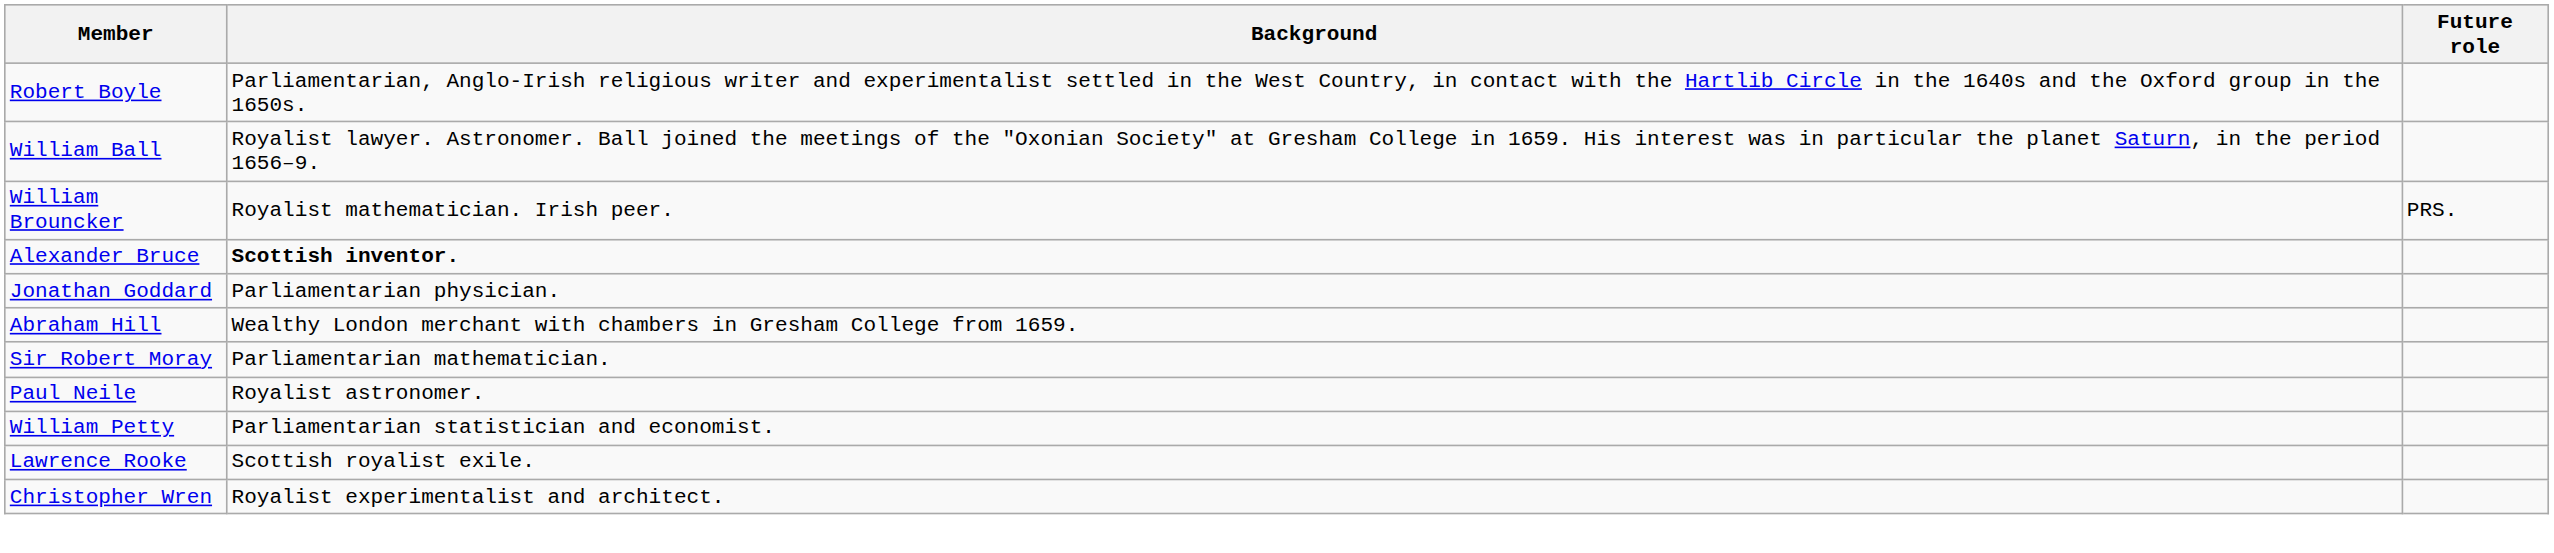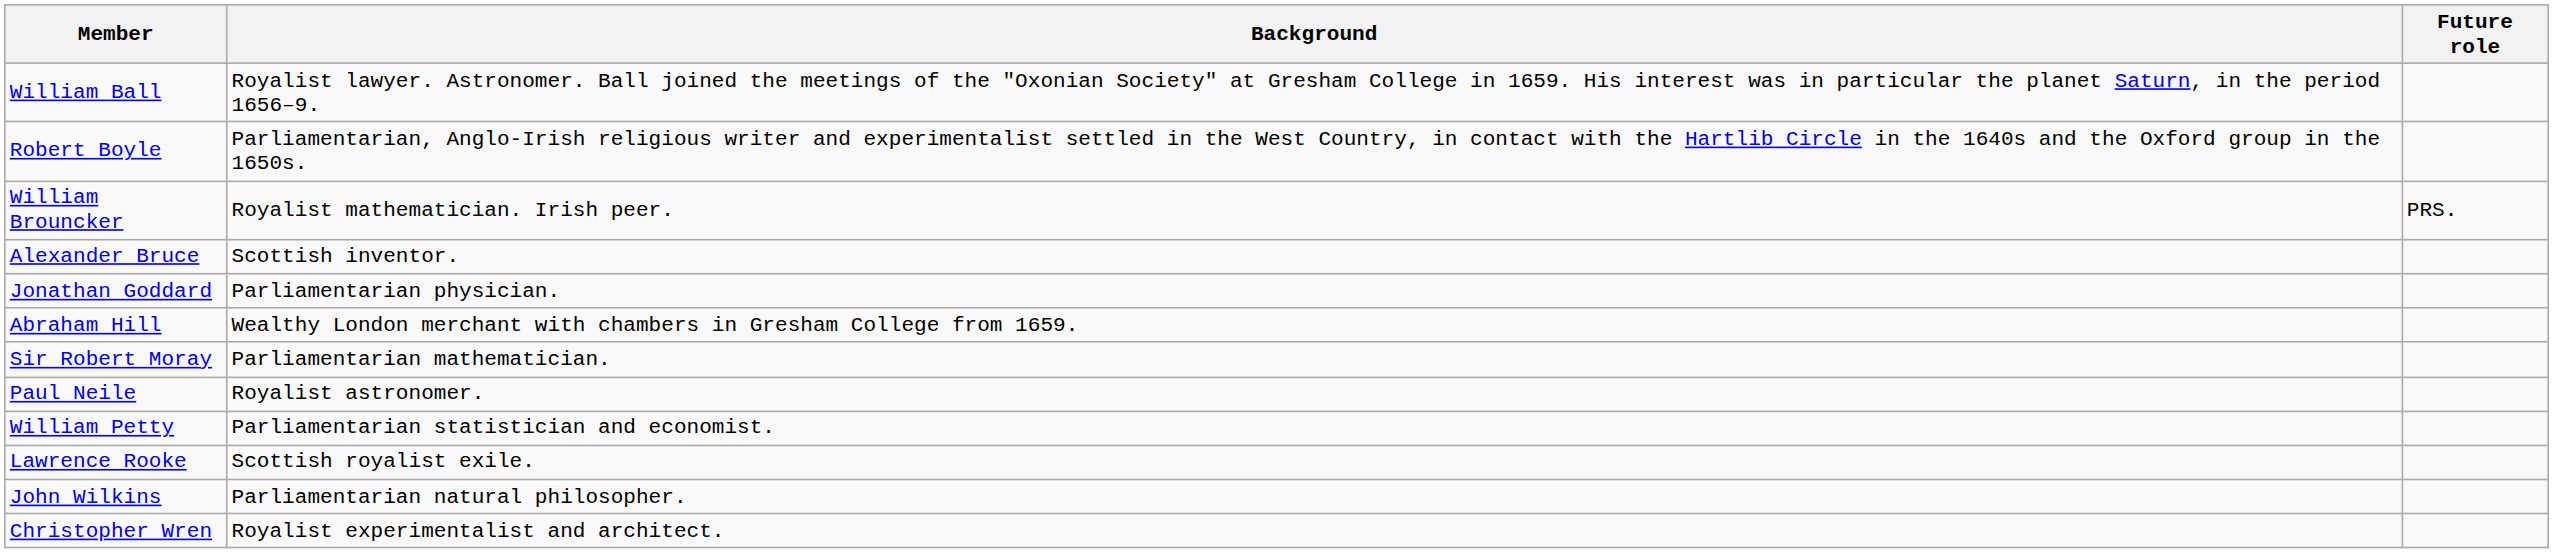 <table class="wikitable">
 <tr>
 <th>Member</th>
 <th>Background</th>
 <th>Future role</th>
 </tr>
 <tr>
-<td><a href='#'>Robert Boyle</a></td>
-<td>Parliamentarian, Anglo-Irish religious writer and experimentalist settled in the West Country, in contact with the <a href='#'>Hartlib Circle</a> in the 1640s and the Oxford group in the 1650s.</td>
+<td><a href='#'>William Ball</a></td>
+<td>Royalist lawyer. Astronomer. Ball joined the meetings of the "Oxonian Society" at Gresham College in 1659. His interest was in particular the planet <a href='#'>Saturn</a>, in the period 1656–9.</td>
 <td></td>
 </tr>
 <tr>
-<td><a href='#'>William Ball</a></td>
-<td>Royalist lawyer. Astronomer. Ball joined the meetings of the "Oxonian Society" at Gresham College in 1659. His interest was in particular the planet <a href='#'>Saturn</a>, in the period 1656–9.</td>
+<td><a href='#'>Robert Boyle</a></td>
+<td>Parliamentarian, Anglo-Irish religious writer and experimentalist settled in the West Country, in contact with the <a href='#'>Hartlib Circle</a> in the 1640s and the Oxford group in the 1650s.</td>
 <td></td>
 </tr>
 <tr>
 <td><a href='#'>William Brouncker</a></td>
 <td>Royalist mathematician. Irish peer.</td>
 <td>PRS.</td>
 </tr>
 <tr>
 <td><a href='#'>Alexander Bruce</a></td>
-<td><strong>Scottish inventor.</strong></td>
+<td>Scottish inventor.</td>
 <td></td>
 </tr>
 <tr>
 <td><a href='#'>Jonathan Goddard</a></td>
 <td>Parliamentarian physician.</td>
 <td></td>
 </tr>
 <tr>
 <td><a href='#'>Abraham Hill</a></td>
 <td>Wealthy London merchant with chambers in Gresham College from 1659.</td>
 <td></td>
 </tr>
 <tr>
 <td><a href='#'>Sir Robert Moray</a></td>
 <td>Parliamentarian mathematician.</td>
 <td></td>
 </tr>
 <tr>
 <td><a href='#'>Paul Neile</a></td>
 <td>Royalist astronomer.</td>
 <td></td>
 </tr>
 <tr>
 <td><a href='#'>William Petty</a></td>
 <td>Parliamentarian statistician and economist.</td>
 <td></td>
 </tr>
 <tr>
 <td><a href='#'>Lawrence Rooke</a></td>
 <td>Scottish royalist exile.</td>
 <td></td>
 </tr>
 <tr>
+<td><a href='#'>John Wilkins</a></td>
+<td>Parliamentarian natural philosopher.</td>
+<td></td>
+</tr>
+<tr>
 <td><a href='#'>Christopher Wren</a></td>
 <td>Royalist experimentalist and architect.</td>
 <td></td>
 </tr>
 </table>
